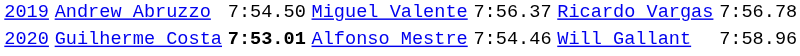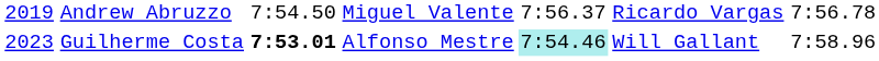 <table>
 <tr>
 <td align=center><a href='#'>2019</a></td>
 <td> <a href='#'>Andrew Abruzzo</a></td>
 <td>7:54.50</td>
 <td> <a href='#'>Miguel Valente</a></td>
 <td>7:56.37</td>
 <td> <a href='#'>Ricardo Vargas</a></td>
 <td>7:56.78</td>
 </tr>
 <tr>
-<td align=center><a href='#'>2020</a></td>
+<td align=center><a href='#'>2023</a></td>
 <td> <a href='#'>Guilherme Costa</a></td>
 <td><strong>7:53.01</strong></td>
 <td> <a href='#'>Alfonso Mestre</a></td>
-<td>7:54.46</td>
+<td style="background: paleturquoise;">7:54.46</td>
 <td> <a href='#'>Will Gallant</a></td>
 <td>7:58.96</td>
 </tr>
 </table>
